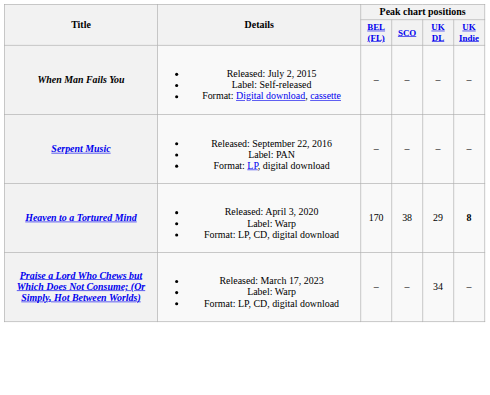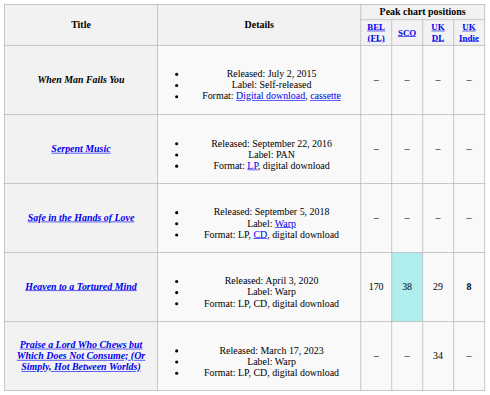 <table class="wikitable plainrowheaders" style="text-align:center;" border="1">
 <tr>
 <th scope="col" rowspan="2" style="width:15em;">Title</th>
 <th scope="col" rowspan="2" style="width:20em;">Details</th>
 <th scope="col" colspan="4">Peak chart positions</th>
 </tr>
 <tr>
 <th scope="col" style="width:3em;font-size:90%;"><a href='#'>BEL<br>(FL)</a><br></th>
 <th scope="col" style="width:3em;font-size:90%;"><a href='#'>SCO</a><br></th>
 <th scope="col" style="width:3em;font-size:90%;"><a href='#'>UK<br>DL</a><br></th>
 <th scope="col" style="width:3em;font-size:90%;"><a href='#'>UK<br>Indie</a><br></th>
 </tr>
 <tr>
 <th scope="row"><em>When Man Fails You</em></th>
 <td><br><ul><li>Released: July 2, 2015</li><li>Label: Self-released</li><li>Format: <a href='#'>Digital download</a>, <a href='#'>cassette</a></li></ul></td>
 <td>–</td>
 <td>–</td>
 <td>–</td>
 <td>–</td>
 </tr>
 <tr>
 <th scope="row"><em><a href='#'>Serpent Music</a></em></th>
 <td><br><ul><li>Released: September 22, 2016</li><li>Label: PAN</li><li>Format: <a href='#'>LP</a>, digital download</li></ul></td>
 <td>–</td>
 <td>–</td>
 <td>–</td>
 <td>–</td>
 </tr>
 <tr>
+<th scope="row"><em><a href='#'>Safe in the Hands of Love</a></em></th>
+<td><br><ul><li>Released: September 5, 2018</li><li>Label: <a href='#'>Warp</a></li><li>Format: LP, <a href='#'>CD</a>, digital download</li></ul></td>
+<td>–</td>
+<td>–</td>
+<td>–</td>
+<td>–</td>
+</tr>
+<tr>
 <th scope="row"><em><a href='#'>Heaven to a Tortured Mind</a></em></th>
 <td><br><ul><li>Released: April 3, 2020</li><li>Label: Warp</li><li>Format: LP, CD, digital download</li></ul></td>
 <td>170</td>
-<td>38</td>
+<td style="background: paleturquoise;">38</td>
 <td>29</td>
 <td><strong>8</strong></td>
 </tr>
 <tr>
 <th scope="row"><em><a href='#'>Praise a Lord Who Chews but Which Does Not Consume; (Or Simply, Hot Between Worlds)</a></em></th>
 <td><br><ul><li>Released: March 17, 2023</li><li>Label: Warp</li><li>Format: LP, CD, digital download</li></ul></td>
 <td>–</td>
 <td>–</td>
 <td>34</td>
 <td>–</td>
 </tr>
 </table>
